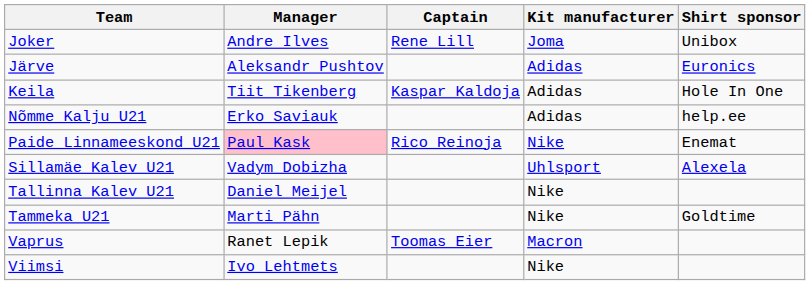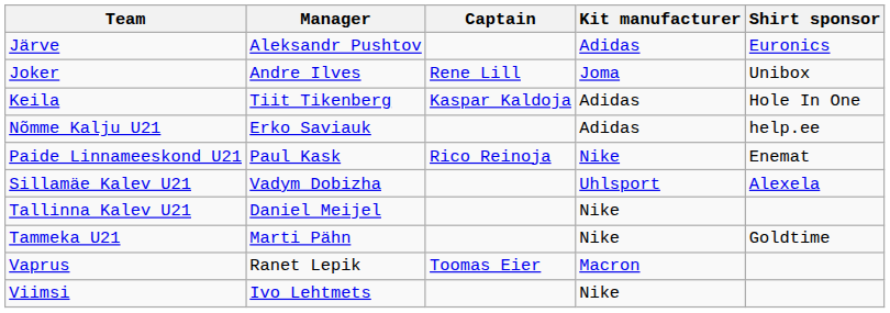 <table class="wikitable sortable" style="text-align: left;">
 <tr>
 <th>Team</th>
 <th>Manager</th>
 <th>Captain</th>
 <th>Kit manufacturer</th>
 <th>Shirt sponsor</th>
 </tr>
 <tr>
+<td><a href='#'>Järve</a></td>
+<td> <a href='#'>Aleksandr Pushtov</a></td>
+<td></td>
+<td><a href='#'>Adidas</a></td>
+<td><a href='#'>Euronics</a></td>
+</tr>
+<tr>
 <td><a href='#'>Joker</a></td>
 <td> <a href='#'>Andre Ilves</a></td>
 <td> <a href='#'>Rene Lill</a></td>
 <td><a href='#'>Joma</a></td>
 <td>Unibox</td>
-</tr>
-<tr>
-<td><a href='#'>Järve</a></td>
-<td> <a href='#'>Aleksandr Pushtov</a></td>
-<td></td>
-<td><a href='#'>Adidas</a></td>
-<td><a href='#'>Euronics</a></td>
 </tr>
 <tr>
 <td><a href='#'>Keila</a></td>
 <td> <a href='#'>Tiit Tikenberg</a></td>
 <td> <a href='#'>Kaspar Kaldoja</a></td>
 <td>Adidas</td>
 <td>Hole In One</td>
 </tr>
 <tr>
 <td><a href='#'>Nõmme Kalju U21</a></td>
 <td> <a href='#'>Erko Saviauk</a></td>
 <td></td>
 <td>Adidas</td>
 <td>help.ee</td>
 </tr>
 <tr>
 <td><a href='#'>Paide Linnameeskond U21</a></td>
-<td style="background: pink;"> <a href='#'>Paul Kask</a></td>
+<td> <a href='#'>Paul Kask</a></td>
 <td> <a href='#'>Rico Reinoja</a></td>
 <td><a href='#'>Nike</a></td>
 <td>Enemat</td>
 </tr>
 <tr>
 <td><a href='#'>Sillamäe Kalev U21</a></td>
 <td> <a href='#'>Vadym Dobizha</a></td>
 <td></td>
 <td><a href='#'>Uhlsport</a></td>
 <td><a href='#'>Alexela</a></td>
 </tr>
 <tr>
 <td><a href='#'>Tallinna Kalev U21</a></td>
 <td> <a href='#'>Daniel Meijel</a></td>
 <td></td>
 <td>Nike</td>
 <td></td>
 </tr>
 <tr>
 <td><a href='#'>Tammeka U21</a></td>
 <td> <a href='#'>Marti Pähn</a></td>
 <td></td>
 <td>Nike</td>
 <td>Goldtime</td>
 </tr>
 <tr>
 <td><a href='#'>Vaprus</a></td>
 <td> Ranet Lepik</td>
 <td> <a href='#'>Toomas Eier</a></td>
 <td><a href='#'>Macron</a></td>
 <td></td>
 </tr>
 <tr>
 <td><a href='#'>Viimsi</a></td>
 <td> <a href='#'>Ivo Lehtmets</a></td>
 <td></td>
 <td>Nike</td>
 <td></td>
 </tr>
 </table>
